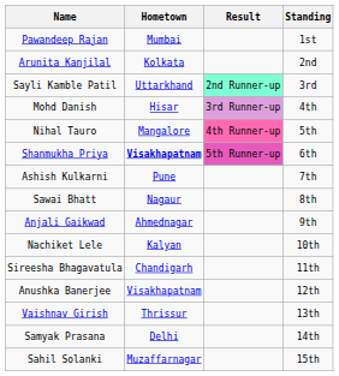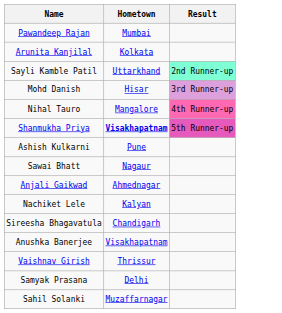 <table class="wikitable sortable" style=" text-align:center; line-height:25px; width:auto;">
 <tr>
 <th>Name</th>
 <th>Hometown</th>
 <th>Result</th>
-<th>Standing</th>
 </tr>
 <tr>
 <td><a href='#'>Pawandeep Rajan</a></td>
 <td><a href='#'>Mumbai</a></td>
 <td></td>
-<td>1st</td>
 </tr>
 <tr>
 <td><a href='#'>Arunita Kanjilal</a></td>
 <td><a href='#'>Kolkata</a></td>
 <td></td>
-<td>2nd</td>
 </tr>
 <tr>
 <td>Sayli Kamble Patil</td>
 <td><a href='#'>Uttarkhand</a></td>
 <td style="background:#7FFFD4;">2nd Runner-up</td>
-<td>3rd</td>
 </tr>
 <tr>
 <td>Mohd Danish</td>
 <td><a href='#'>Hisar</a></td>
 <td style="background:#DDA0DD;">3rd Runner-up</td>
-<td>4th</td>
 </tr>
 <tr>
 <td>Nihal Tauro</td>
 <td><a href='#'>Mangalore</a></td>
 <td style="background:#FF69B4;">4th Runner-up</td>
-<td>5th</td>
 </tr>
 <tr>
 <td><a href='#'>Shanmukha Priya</a></td>
 <td><strong><a href='#'>Visakhapatnam</a></strong></td>
 <td style="background:#E65ABD;">5th Runner-up</td>
-<td>6th</td>
 </tr>
 <tr>
 <td>Ashish Kulkarni</td>
 <td><a href='#'>Pune</a></td>
 <td></td>
-<td>7th</td>
 </tr>
 <tr>
 <td>Sawai Bhatt</td>
 <td><a href='#'>Nagaur</a></td>
 <td></td>
-<td>8th</td>
 </tr>
 <tr>
 <td><a href='#'>Anjali Gaikwad</a></td>
 <td><a href='#'>Ahmednagar</a></td>
 <td></td>
-<td>9th</td>
 </tr>
 <tr>
 <td>Nachiket Lele</td>
 <td><a href='#'>Kalyan</a></td>
 <td></td>
-<td>10th</td>
 </tr>
 <tr>
 <td>Sireesha Bhagavatula</td>
 <td><a href='#'>Chandigarh</a></td>
 <td></td>
-<td>11th</td>
 </tr>
 <tr>
 <td>Anushka Banerjee</td>
 <td><a href='#'>Visakhapatnam</a></td>
 <td></td>
-<td>12th</td>
 </tr>
 <tr>
 <td><a href='#'>Vaishnav Girish</a></td>
 <td><a href='#'>Thrissur</a></td>
 <td></td>
-<td>13th</td>
 </tr>
 <tr>
 <td>Samyak Prasana</td>
 <td><a href='#'>Delhi</a></td>
 <td></td>
-<td>14th</td>
 </tr>
 <tr>
 <td>Sahil Solanki</td>
 <td><a href='#'>Muzaffarnagar</a></td>
 <td></td>
-<td>15th</td>
 </tr>
 </table>
